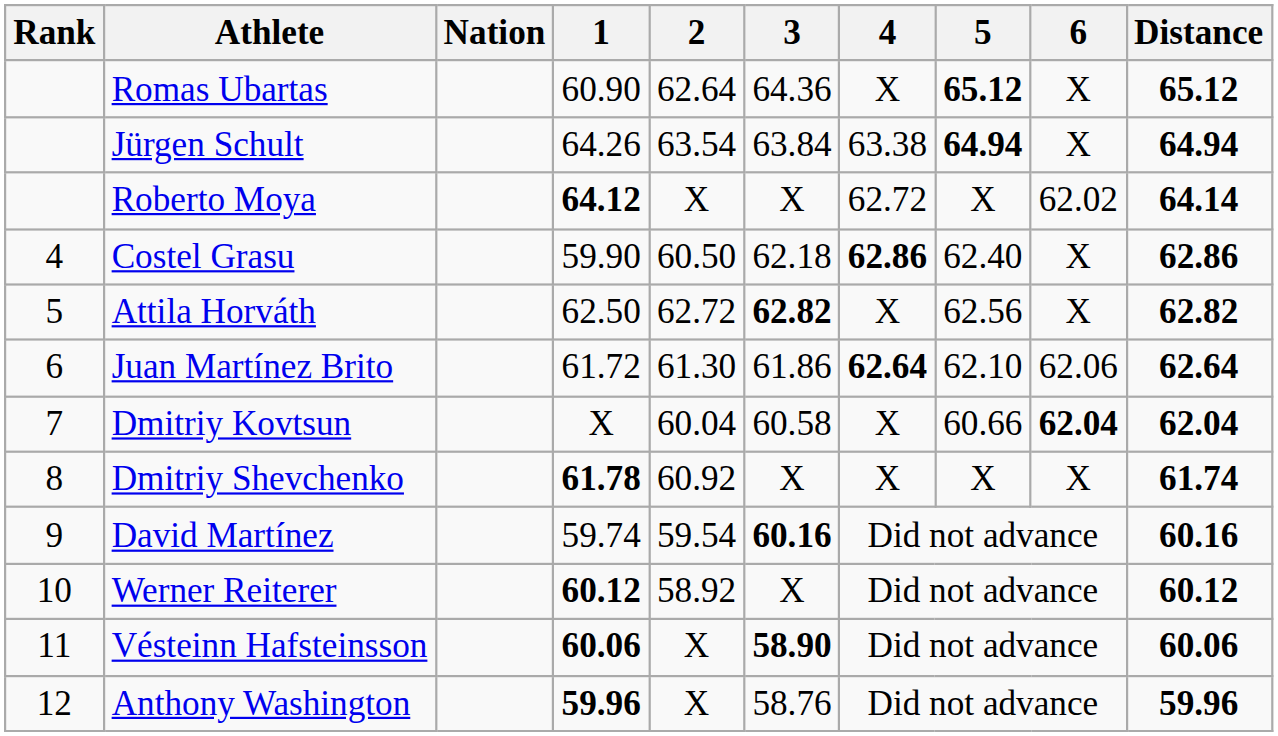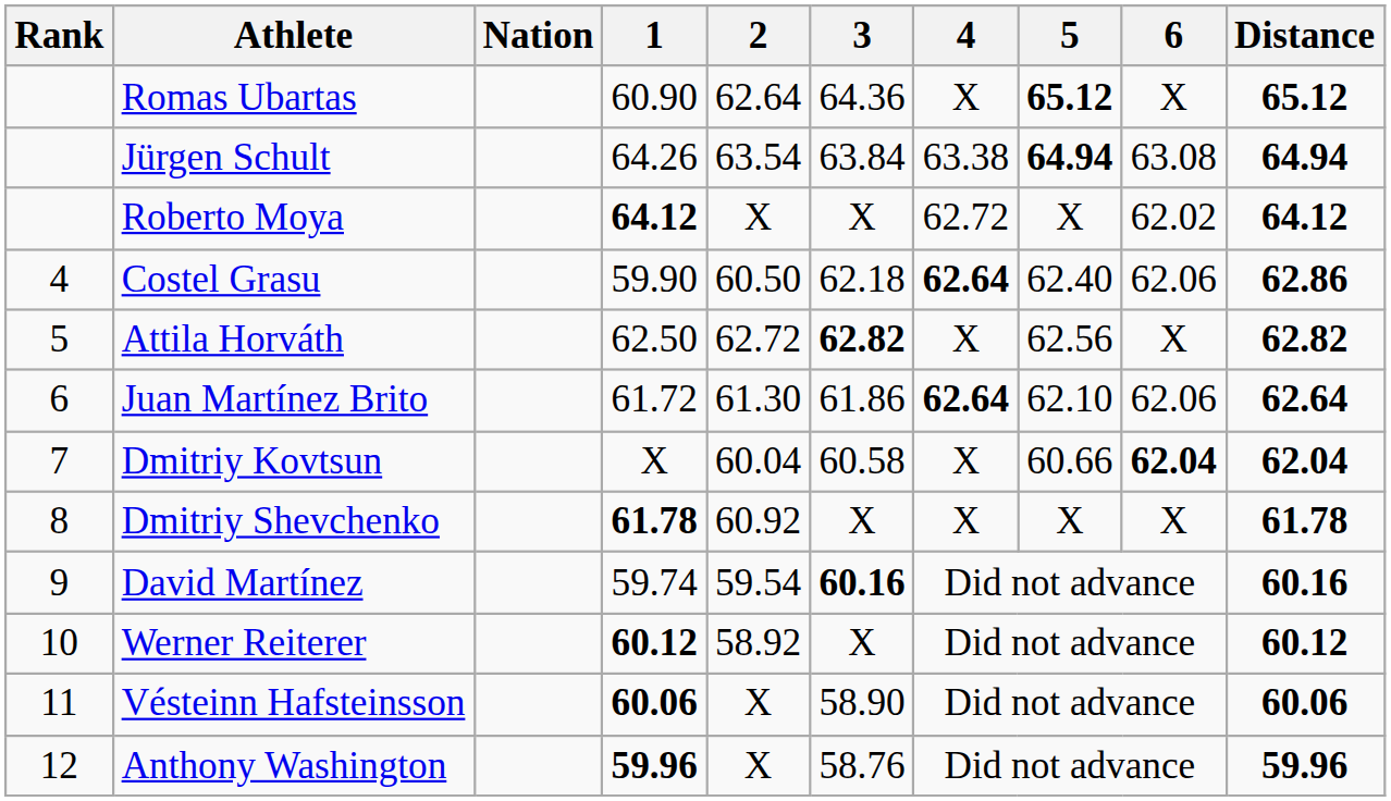 <table class="wikitable sortable" style="text-align:center;">
 <tr>
 <th>Rank</th>
 <th>Athlete</th>
 <th>Nation</th>
 <th>1</th>
 <th>2</th>
 <th>3</th>
 <th>4</th>
 <th>5</th>
 <th>6</th>
 <th>Distance</th>
 </tr>
 <tr>
 <td></td>
 <td align=left><a href='#'>Romas Ubartas</a></td>
 <td align=left></td>
 <td>60.90</td>
 <td>62.64</td>
 <td>64.36</td>
 <td data-sort-value=1.00>X</td>
 <td><strong>65.12</strong></td>
 <td data-sort-value=1.00>X</td>
 <td><strong>65.12</strong></td>
 </tr>
 <tr>
 <td></td>
 <td align=left><a href='#'>Jürgen Schult</a></td>
 <td align=left></td>
 <td>64.26</td>
 <td>63.54</td>
 <td>63.84</td>
 <td>63.38</td>
 <td><strong>64.94</strong></td>
-<td data-sort-value=1.00>X</td>
+<td>63.08</td>
 <td><strong>64.94</strong></td>
 </tr>
 <tr>
 <td></td>
 <td align=left><a href='#'>Roberto Moya</a></td>
 <td align=left></td>
 <td><strong>64.12</strong></td>
 <td data-sort-value=1.00>X</td>
 <td data-sort-value=1.00>X</td>
 <td>62.72</td>
 <td data-sort-value=1.00>X</td>
 <td>62.02</td>
-<td><strong>64.14</strong></td>
+<td><strong>64.12</strong></td>
 </tr>
 <tr>
 <td>4</td>
 <td align=left><a href='#'>Costel Grasu</a></td>
 <td align=left></td>
 <td>59.90</td>
 <td>60.50</td>
 <td>62.18</td>
-<td><strong>62.86</strong></td>
+<td><strong>62.64</strong></td>
 <td>62.40</td>
-<td data-sort-value=1.00>X</td>
+<td>62.06</td>
 <td><strong>62.86</strong></td>
 </tr>
 <tr>
 <td>5</td>
 <td align=left><a href='#'>Attila Horváth</a></td>
 <td align=left></td>
 <td>62.50</td>
 <td>62.72</td>
 <td><strong>62.82</strong></td>
 <td data-sort-value=1.00>X</td>
 <td>62.56</td>
 <td data-sort-value=1.00>X</td>
 <td><strong>62.82</strong></td>
 </tr>
 <tr>
 <td>6</td>
 <td align=left><a href='#'>Juan Martínez Brito</a></td>
 <td align=left></td>
 <td>61.72</td>
 <td>61.30</td>
 <td>61.86</td>
 <td><strong>62.64</strong></td>
 <td>62.10</td>
 <td>62.06</td>
 <td><strong>62.64</strong></td>
 </tr>
 <tr>
 <td>7</td>
 <td align=left><a href='#'>Dmitriy Kovtsun</a></td>
 <td align=left></td>
 <td data-sort-value=1.00>X</td>
 <td>60.04</td>
 <td>60.58</td>
 <td data-sort-value=1.00>X</td>
 <td>60.66</td>
 <td><strong>62.04</strong></td>
 <td><strong>62.04</strong></td>
 </tr>
 <tr>
 <td>8</td>
 <td align=left><a href='#'>Dmitriy Shevchenko</a></td>
 <td align=left></td>
 <td><strong>61.78</strong></td>
 <td>60.92</td>
 <td data-sort-value=1.00>X</td>
 <td data-sort-value=1.00>X</td>
 <td data-sort-value=1.00>X</td>
 <td data-sort-value=1.00>X</td>
-<td><strong>61.74</strong></td>
+<td><strong>61.78</strong></td>
 </tr>
 <tr>
 <td>9</td>
 <td align=left><a href='#'>David Martínez</a></td>
 <td align=left></td>
 <td>59.74</td>
 <td>59.54</td>
 <td><strong>60.16</strong></td>
 <td colspan=3 data-sort-value=0.00>Did not advance</td>
 <td><strong>60.16</strong></td>
 </tr>
 <tr>
 <td>10</td>
 <td align=left><a href='#'>Werner Reiterer</a></td>
 <td align=left></td>
 <td><strong>60.12</strong></td>
 <td>58.92</td>
 <td data-sort-value=1.00>X</td>
 <td colspan=3 data-sort-value=0.00>Did not advance</td>
 <td><strong>60.12</strong></td>
 </tr>
 <tr>
 <td>11</td>
 <td align=left><a href='#'>Vésteinn Hafsteinsson</a></td>
 <td align=left></td>
 <td><strong>60.06</strong></td>
 <td data-sort-value=1.00>X</td>
-<td><strong>58.90</strong></td>
+<td>58.90</td>
 <td colspan=3 data-sort-value=0.00>Did not advance</td>
 <td><strong>60.06</strong></td>
 </tr>
 <tr>
 <td>12</td>
 <td align=left><a href='#'>Anthony Washington</a></td>
 <td align=left></td>
 <td><strong>59.96</strong></td>
 <td data-sort-value=1.00>X</td>
 <td>58.76</td>
 <td colspan=3 data-sort-value=0.00>Did not advance</td>
 <td><strong>59.96</strong></td>
 </tr>
 </table>
